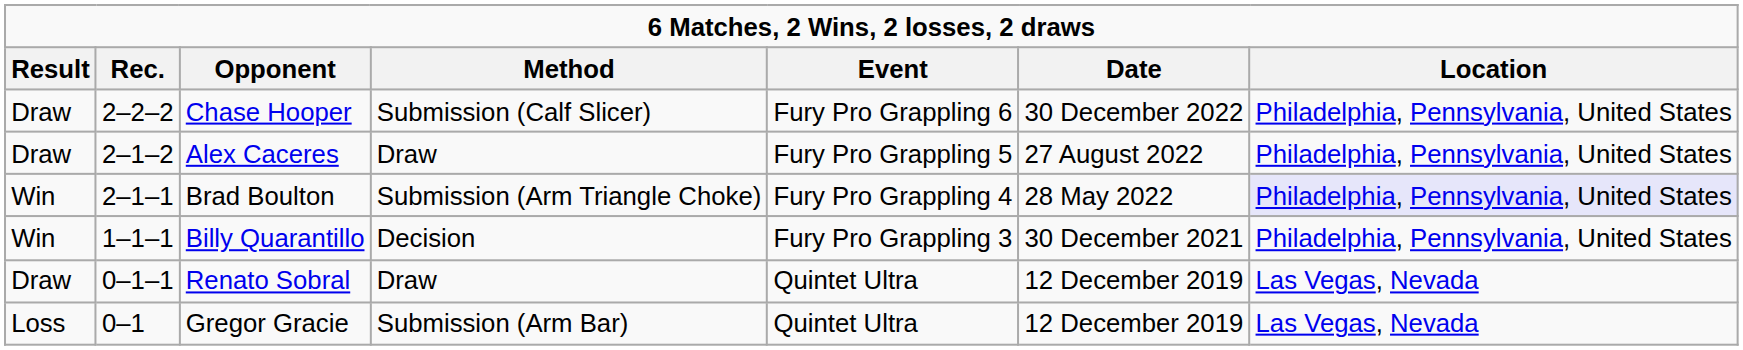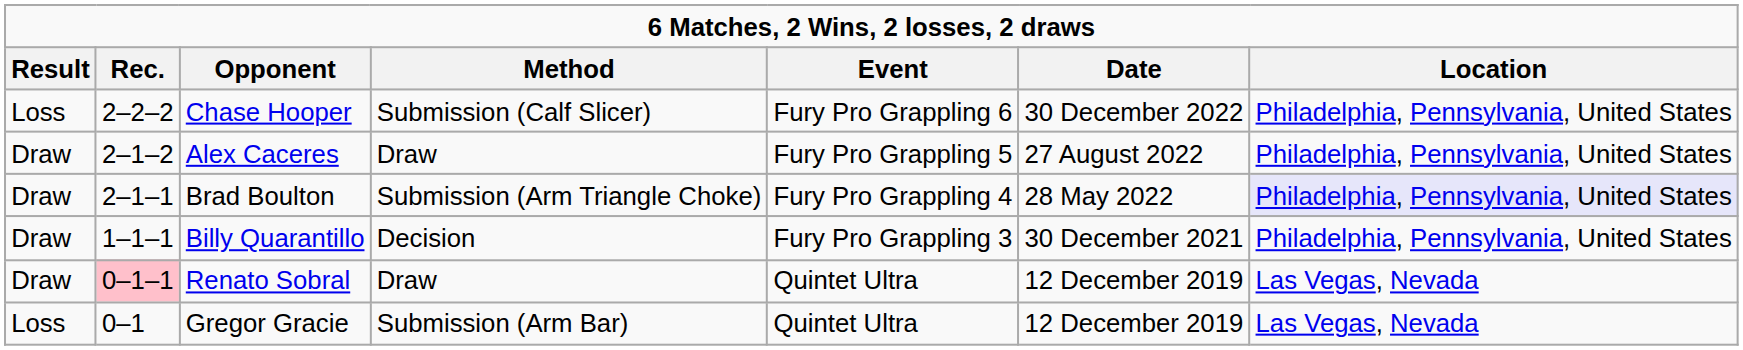 <table class="wikitable sortable" style="font-size:80%; text-align:left;">
 <tr>
 <td colspan=8 style="text-align:center;"><strong>6 Matches, 2 Wins, 2 losses, 2 draws</strong></td>
 </tr>
 <tr>
 <th>Result</th>
 <th>Rec.</th>
 <th>Opponent</th>
 <th>Method</th>
 <th>Event</th>
 <th>Date</th>
 <th>Location</th>
 </tr>
 <tr>
-<td>Draw</td>
+<td>Loss</td>
 <td>2–2–2</td>
 <td> <a href='#'>Chase Hooper</a></td>
 <td>Submission (Calf Slicer)</td>
 <td>Fury Pro Grappling 6</td>
 <td>30 December 2022</td>
 <td><a href='#'>Philadelphia</a>, <a href='#'>Pennsylvania</a>, United States</td>
 </tr>
 <tr>
 <td>Draw</td>
 <td>2–1–2</td>
 <td> <a href='#'>Alex Caceres</a></td>
 <td>Draw</td>
 <td>Fury Pro Grappling 5</td>
 <td>27 August 2022</td>
 <td><a href='#'>Philadelphia</a>, <a href='#'>Pennsylvania</a>, United States</td>
 </tr>
 <tr>
-<td>Win</td>
+<td>Draw</td>
 <td>2–1–1</td>
 <td> Brad Boulton</td>
 <td>Submission (Arm Triangle Choke)</td>
 <td>Fury Pro Grappling 4</td>
 <td>28 May 2022</td>
 <td style="background: lavender;"><a href='#'>Philadelphia</a>, <a href='#'>Pennsylvania</a>, United States</td>
 </tr>
 <tr>
-<td>Win</td>
+<td>Draw</td>
 <td>1–1–1</td>
 <td> <a href='#'>Billy Quarantillo</a></td>
 <td>Decision</td>
 <td>Fury Pro Grappling 3</td>
 <td>30 December 2021</td>
 <td><a href='#'>Philadelphia</a>, <a href='#'>Pennsylvania</a>, United States</td>
 </tr>
 <tr>
 <td>Draw</td>
-<td>0–1–1</td>
+<td style="background: pink;">0–1–1</td>
 <td> <a href='#'>Renato Sobral</a></td>
 <td>Draw</td>
 <td>Quintet Ultra</td>
 <td>12 December 2019</td>
 <td><a href='#'>Las Vegas</a>, <a href='#'>Nevada</a></td>
 </tr>
 <tr>
 <td>Loss</td>
 <td>0–1</td>
 <td> Gregor Gracie</td>
 <td>Submission (Arm Bar)</td>
 <td>Quintet Ultra</td>
 <td>12 December 2019</td>
 <td><a href='#'>Las Vegas</a>, <a href='#'>Nevada</a></td>
 </tr>
 </table>
